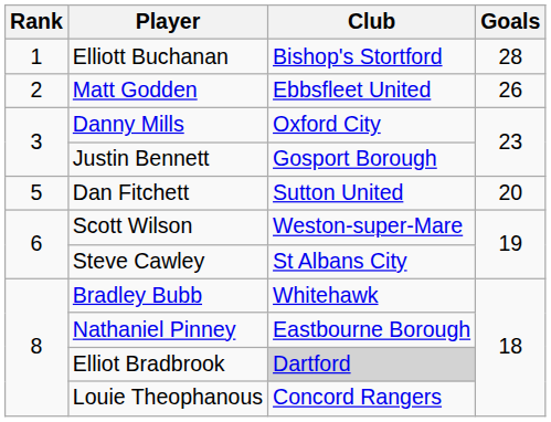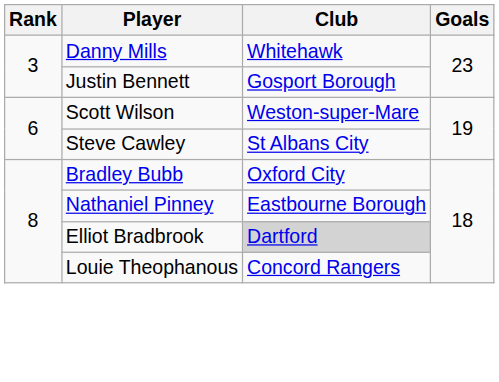 <table class="wikitable" style="text-align:center">
 <tr>
 <th>Rank</th>
 <th>Player</th>
 <th>Club</th>
 <th>Goals</th>
 </tr>
 <tr>
-<td>1</td>
-<td align="left">Elliott Buchanan</td>
-<td align="left"><a href='#'>Bishop's Stortford</a></td>
-<td>28</td>
-</tr>
-<tr>
-<td>2</td>
-<td align="left"><a href='#'>Matt Godden</a></td>
-<td align="left"><a href='#'>Ebbsfleet United</a></td>
-<td>26</td>
-</tr>
-<tr>
 <td rowspan="2">3</td>
 <td align="left"><a href='#'>Danny Mills</a></td>
-<td align="left"><a href='#'>Oxford City</a></td>
+<td align="left"><a href='#'>Whitehawk</a></td>
 <td rowspan="2">23</td>
 </tr>
 <tr>
 <td align="left">Justin Bennett</td>
 <td align="left"><a href='#'>Gosport Borough</a></td>
-</tr>
-<tr>
-<td>5</td>
-<td align="left">Dan Fitchett</td>
-<td align="left"><a href='#'>Sutton United</a></td>
-<td>20</td>
 </tr>
 <tr>
 <td rowspan="2">6</td>
 <td align="left">Scott Wilson</td>
 <td align="left"><a href='#'>Weston-super-Mare</a></td>
 <td rowspan="2">19</td>
 </tr>
 <tr>
 <td align="left">Steve Cawley</td>
 <td align="left"><a href='#'>St Albans City</a></td>
 </tr>
 <tr>
 <td rowspan="4">8</td>
 <td align="left"><a href='#'>Bradley Bubb</a></td>
-<td align="left"><a href='#'>Whitehawk</a></td>
+<td align="left"><a href='#'>Oxford City</a></td>
 <td rowspan="4">18</td>
 </tr>
 <tr>
 <td align="left"><a href='#'>Nathaniel Pinney</a></td>
 <td align="left"><a href='#'>Eastbourne Borough</a></td>
 </tr>
 <tr>
 <td align="left">Elliot Bradbrook</td>
 <td align="left" style="background: lightgrey;"><a href='#'>Dartford</a></td>
 </tr>
 <tr>
 <td align="left">Louie Theophanous</td>
 <td align="left"><a href='#'>Concord Rangers</a></td>
 </tr>
 </table>
